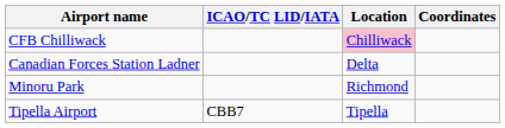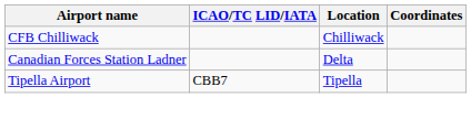 <table class="wikitable sortable" style="width:auto;">
 <tr>
 <th width="*">Airport name</th>
 <th width="*"><a href='#'>ICAO</a>/<a href='#'>TC</a> <a href='#'>LID</a>/<a href='#'>IATA</a></th>
 <th width="*">Location</th>
 <th width="*">Coordinates</th>
 </tr>
 <tr>
 <td><a href='#'>CFB Chilliwack</a></td>
 <td></td>
-<td style="background: pink;"><a href='#'>Chilliwack</a></td>
+<td><a href='#'>Chilliwack</a></td>
 <td></td>
 </tr>
 <tr>
 <td><a href='#'>Canadian Forces Station Ladner</a></td>
 <td></td>
 <td><a href='#'>Delta</a></td>
 <td></td>
 </tr>
 <tr>
-<td><a href='#'>Minoru Park</a></td>
-<td></td>
-<td><a href='#'>Richmond</a></td>
-<td></td>
-</tr>
-<tr>
 <td><a href='#'>Tipella Airport</a></td>
 <td>CBB7</td>
 <td><a href='#'>Tipella</a></td>
 <td></td>
 </tr>
 </table>
